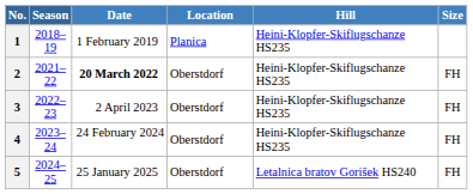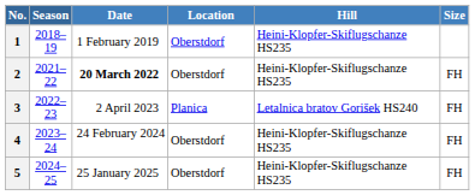 <table class="wikitable sortable" style="font-size:86%; line-height:15px; text-align:left; border:grey solid 1px; border-collapse:collapse; background:#ffffff;">
 <tr style="background:#efefef;">
 <th style="background-color:#369; color:white; width:10px;">No.</th>
 <th style="background-color:#369; color:white;  width:30px;">Season</th>
 <th style="background-color:#4180be; color:white; width:100px;">Date</th>
 <th style="background-color:#4180be; color:white; width:89px;">Location</th>
 <th style="background-color:#4180be; color:white; width:200px;">Hill</th>
 <th style="background-color:#4180be; color:white; width:25px;">Size</th>
 </tr>
 <tr>
 <th scope=row scope="row" style="text-align:center;">1</th>
 <td align=center><a href='#'>2018–19</a></td>
 <td align=right>1 February 2019  </td>
-<td> <a href='#'>Planica</a></td>
+<td> <a href='#'>Oberstdorf</a></td>
 <td><a href='#'>Heini-Klopfer-Skiflugschanze</a> HS235</td>
 <td align=center></td>
 </tr>
 <tr>
 <th scope=row scope="row" style="text-align:center;">2</th>
 <td align=center><a href='#'>2021–22</a></td>
 <td align=right><strong>20 March 2022  </strong></td>
 <td> Oberstdorf</td>
 <td>Heini-Klopfer-Skiflugschanze HS235</td>
 <td align=center>FH</td>
 </tr>
 <tr>
 <th scope=row scope="row" style="text-align:center;">3</th>
 <td align=center><a href='#'>2022–23</a></td>
 <td align=right>2 April 2023  </td>
-<td> Oberstdorf</td>
-<td>Heini-Klopfer-Skiflugschanze HS235</td>
+<td> <a href='#'>Planica</a></td>
+<td><a href='#'>Letalnica bratov Gorišek</a> HS240</td>
 <td align=center>FH</td>
 </tr>
 <tr>
 <th scope=row scope="row" style="text-align:center;">4</th>
 <td align=center><a href='#'>2023–24</a></td>
 <td align=right>24 February 2024  </td>
 <td> Oberstdorf</td>
 <td>Heini-Klopfer-Skiflugschanze HS235</td>
 <td align=center>FH</td>
 </tr>
 <tr>
 <th scope=row scope="row" style="text-align:center;">5</th>
 <td align=center><a href='#'>2024–25</a></td>
 <td align=right>25 January 2025  </td>
 <td> Oberstdorf</td>
-<td><a href='#'>Letalnica bratov Gorišek</a> HS240</td>
+<td>Heini-Klopfer-Skiflugschanze HS235</td>
 <td align=center>FH</td>
 </tr>
 </table>
